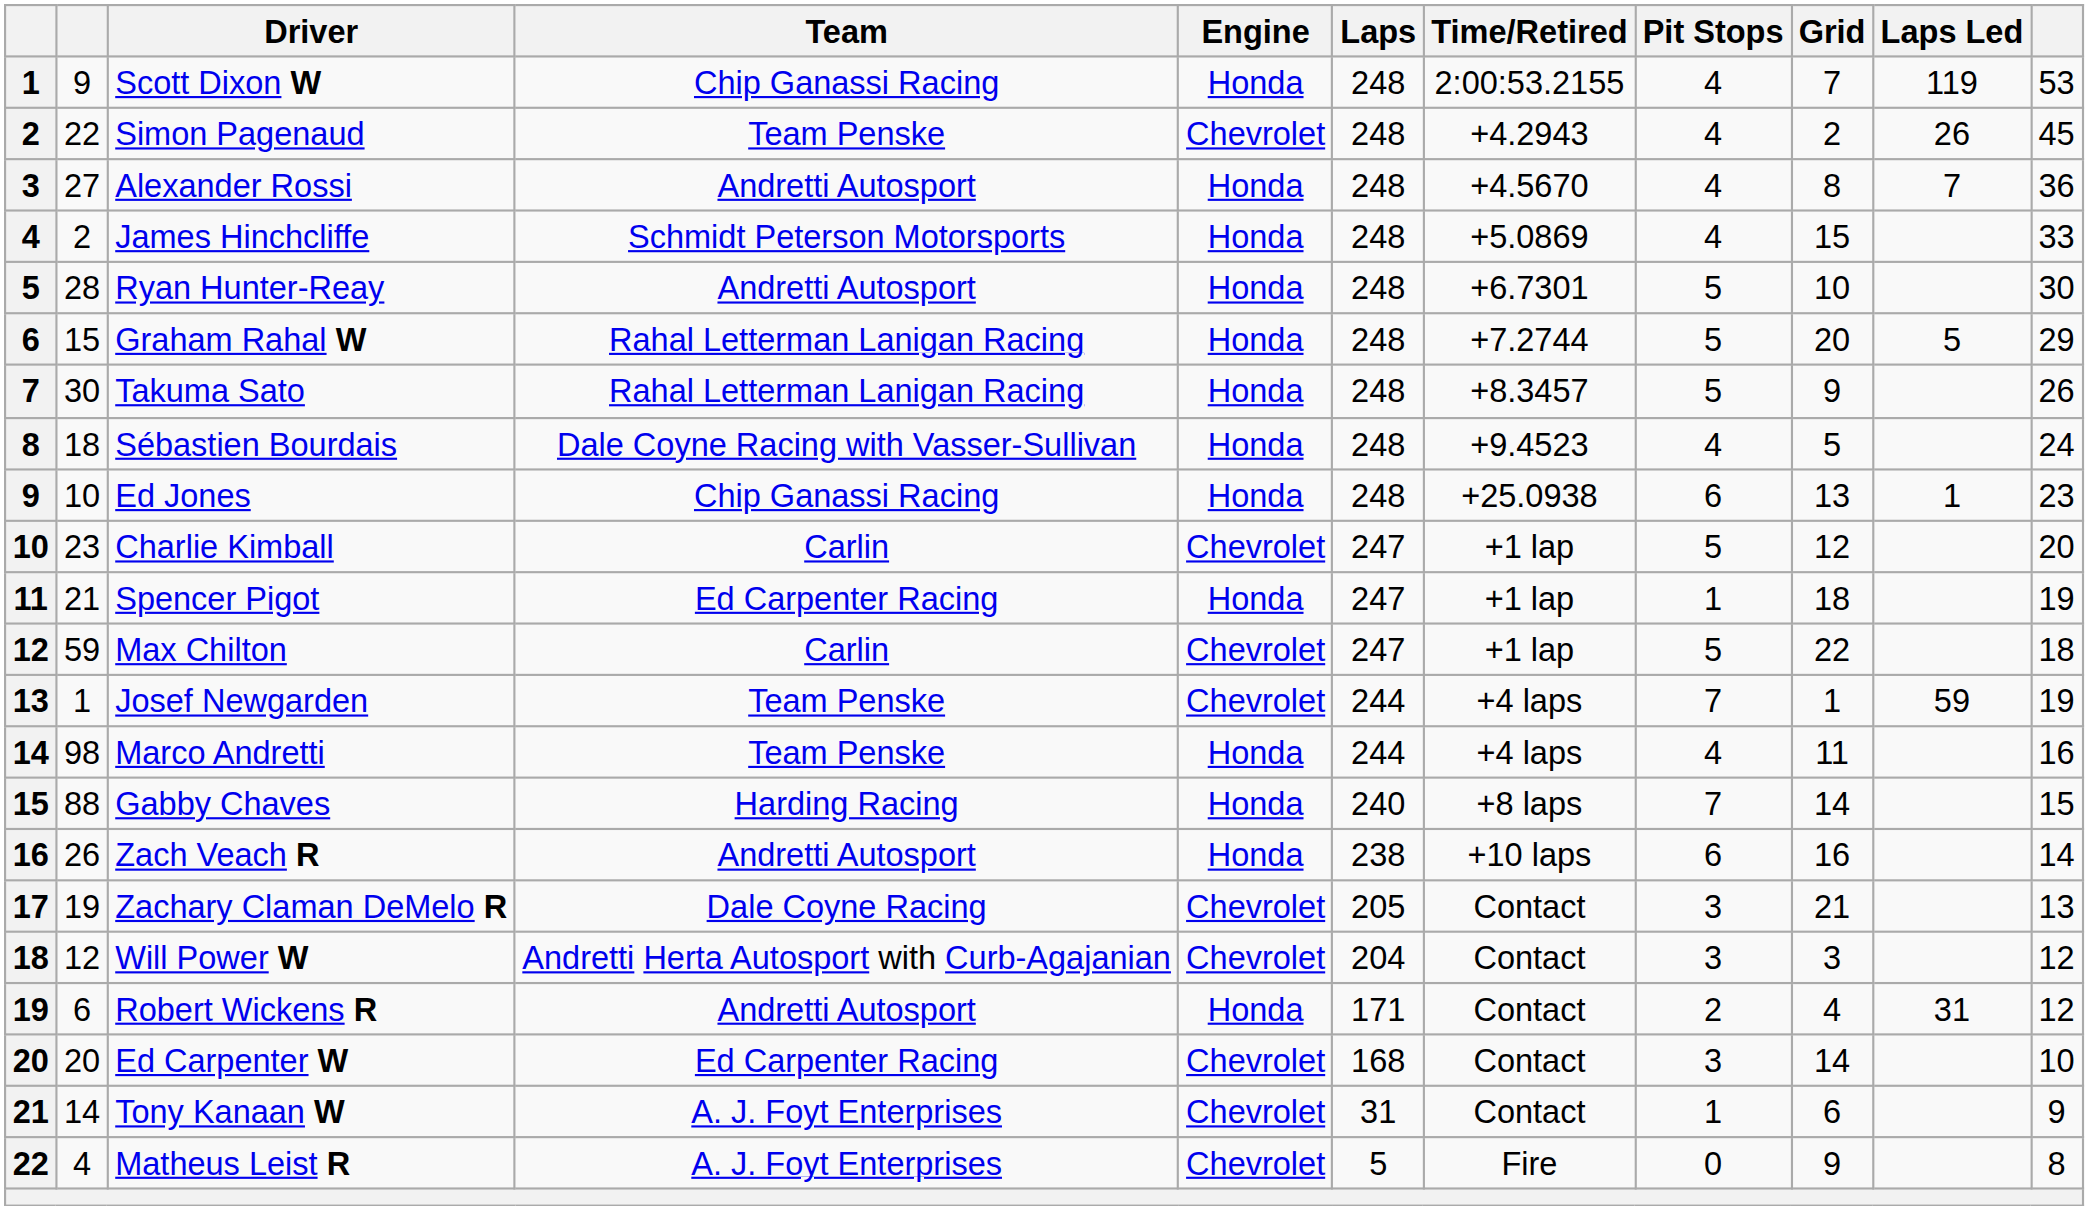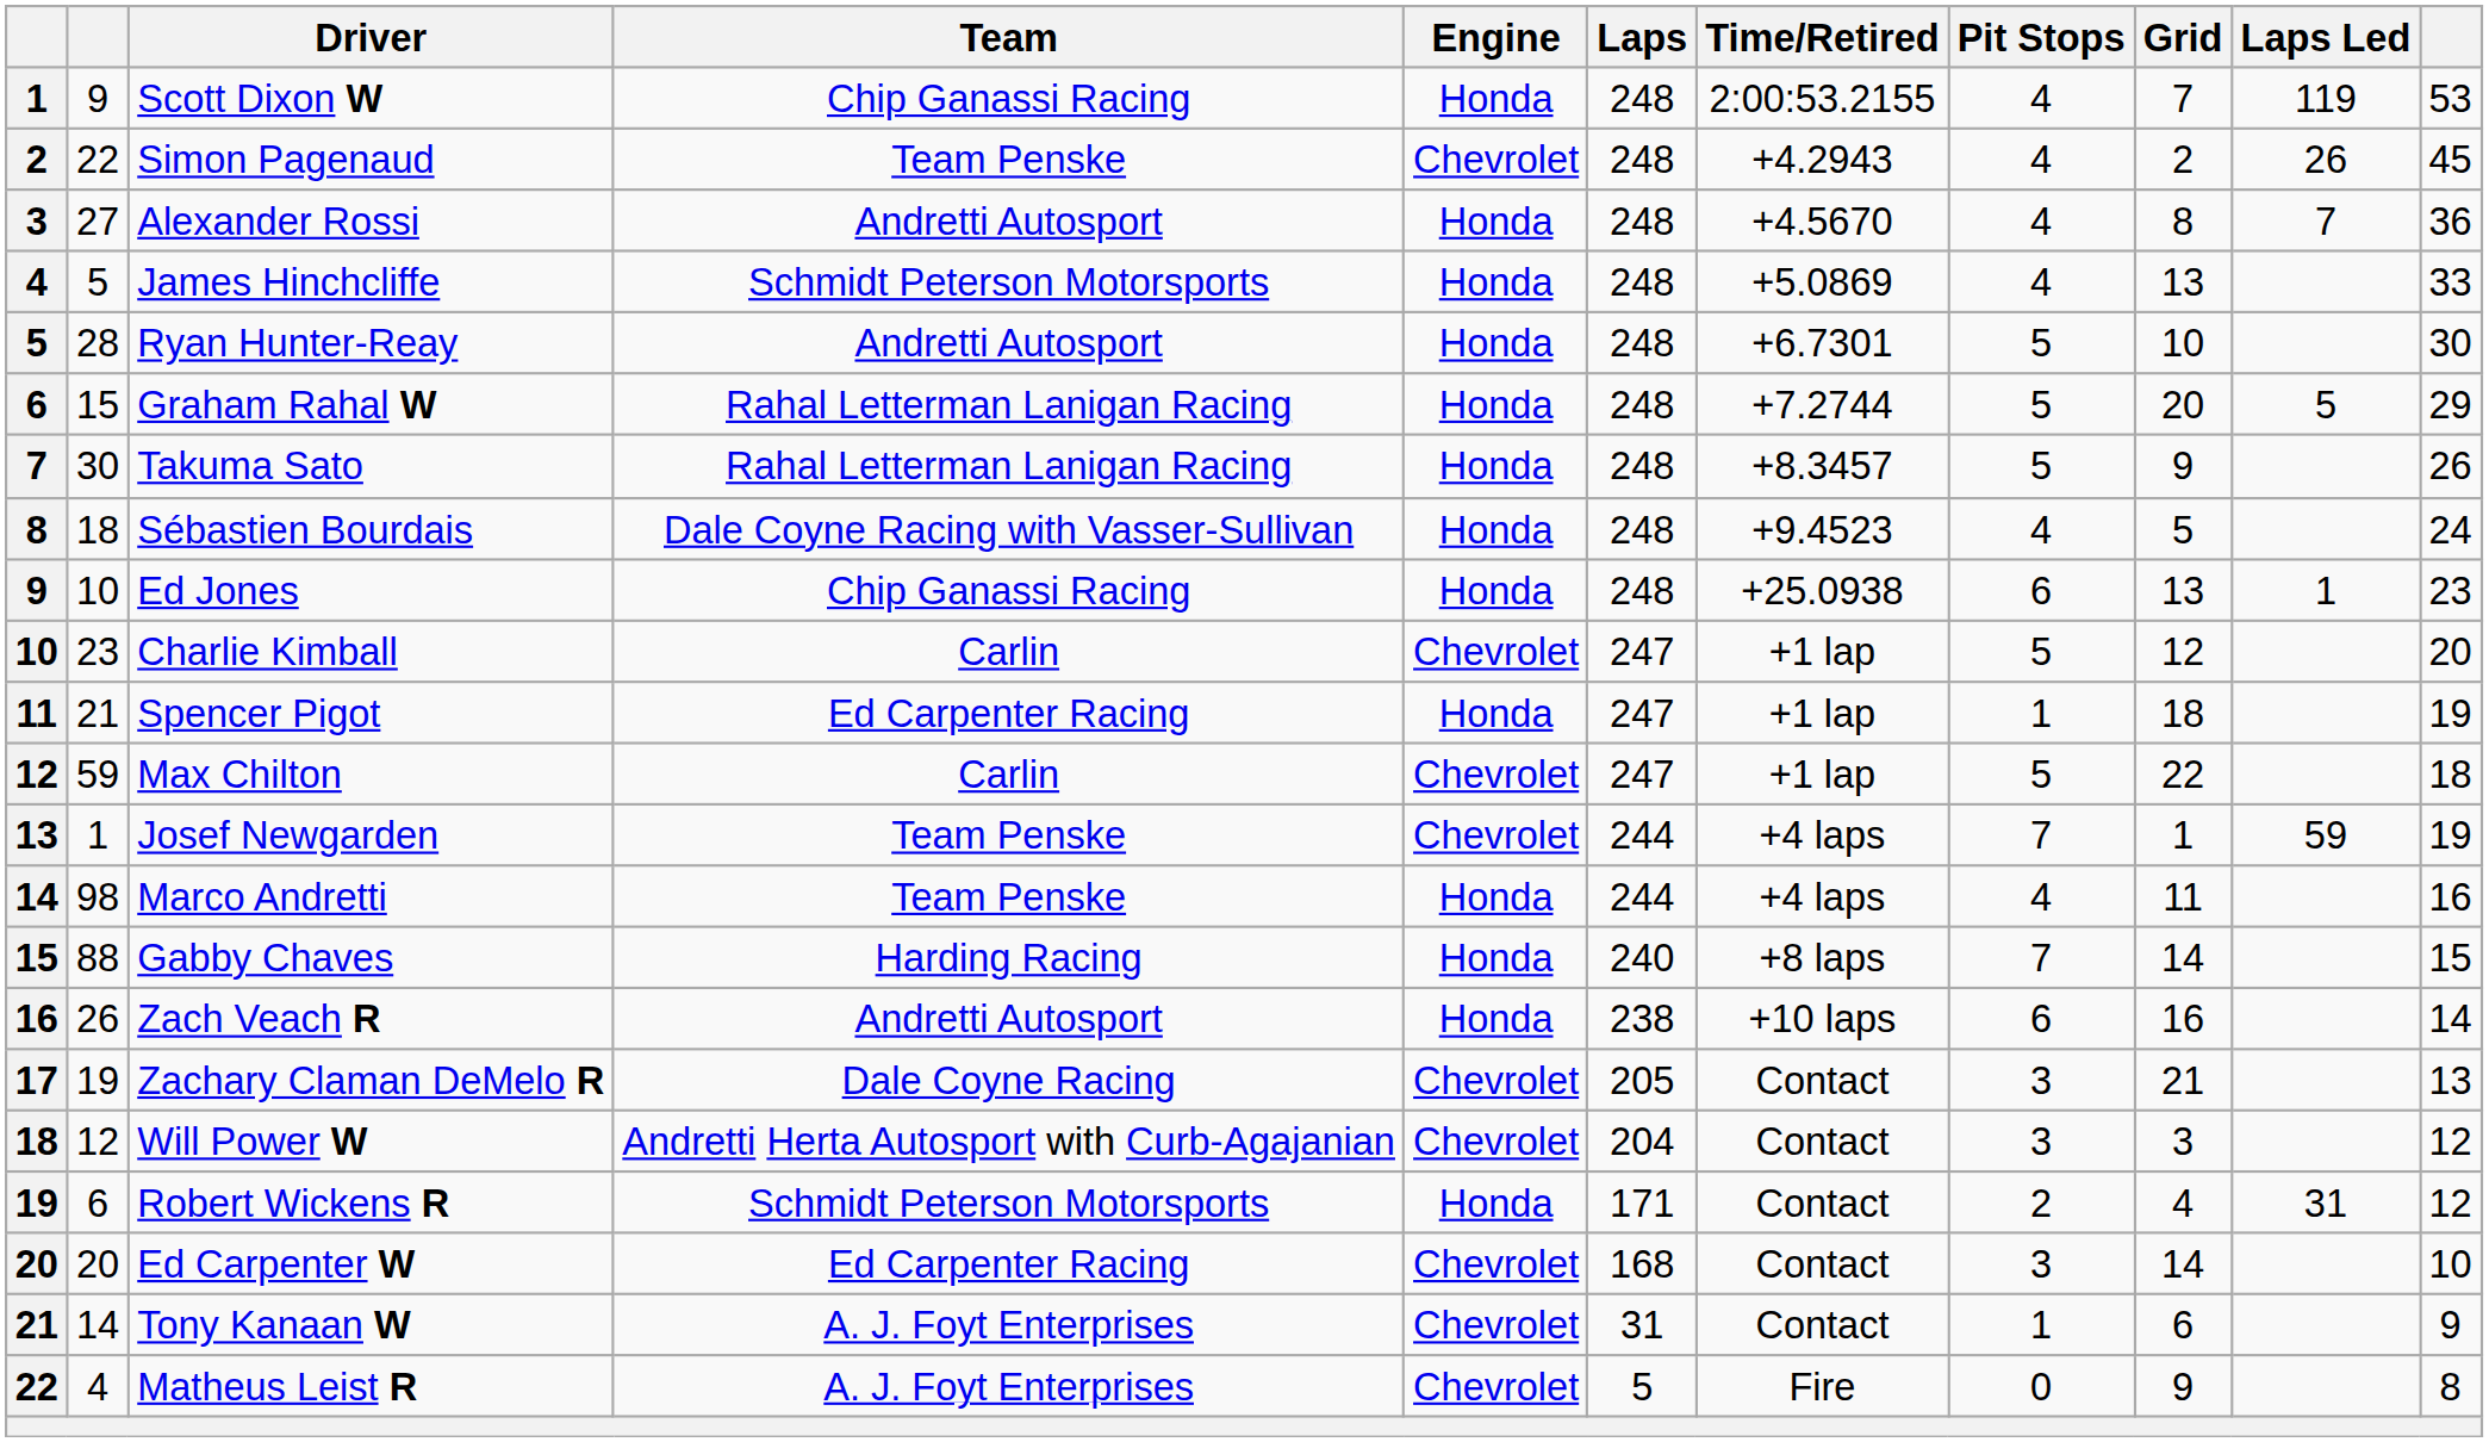 <table class="wikitable" style="text-align:center; font-size: 95%;">
 <tr>
 <th></th>
 <th></th>
 <th>Driver</th>
 <th>Team</th>
 <th>Engine</th>
 <th>Laps</th>
 <th>Time/Retired</th>
 <th>Pit Stops</th>
 <th>Grid</th>
 <th>Laps Led</th>
 <th></th>
 </tr>
 <tr>
 <th>1</th>
 <td>9</td>
 <td align="left"> <a href='#'>Scott Dixon</a> <strong><span>W</span></strong></td>
 <td><a href='#'>Chip Ganassi Racing</a></td>
 <td><a href='#'>Honda</a></td>
 <td>248</td>
 <td>2:00:53.2155</td>
 <td>4</td>
 <td>7</td>
 <td>119</td>
 <td>53</td>
 </tr>
 <tr>
 <th>2</th>
 <td>22</td>
 <td align="left"> <a href='#'>Simon Pagenaud</a></td>
 <td><a href='#'>Team Penske</a></td>
 <td><a href='#'>Chevrolet</a></td>
 <td>248</td>
 <td>+4.2943</td>
 <td>4</td>
 <td>2</td>
 <td>26</td>
 <td>45</td>
 </tr>
 <tr>
 <th>3</th>
 <td>27</td>
 <td align="left"> <a href='#'>Alexander Rossi</a></td>
 <td><a href='#'>Andretti Autosport</a></td>
 <td><a href='#'>Honda</a></td>
 <td>248</td>
 <td>+4.5670</td>
 <td>4</td>
 <td>8</td>
 <td>7</td>
 <td>36</td>
 </tr>
 <tr>
 <th>4</th>
-<td>2</td>
+<td>5</td>
 <td align="left"> <a href='#'>James Hinchcliffe</a></td>
 <td><a href='#'>Schmidt Peterson Motorsports</a></td>
 <td><a href='#'>Honda</a></td>
 <td>248</td>
 <td>+5.0869</td>
 <td>4</td>
-<td>15</td>
+<td>13</td>
 <td></td>
 <td>33</td>
 </tr>
 <tr>
 <th>5</th>
 <td>28</td>
 <td align="left"> <a href='#'>Ryan Hunter-Reay</a></td>
 <td><a href='#'>Andretti Autosport</a></td>
 <td><a href='#'>Honda</a></td>
 <td>248</td>
 <td>+6.7301</td>
 <td>5</td>
 <td>10</td>
 <td></td>
 <td>30</td>
 </tr>
 <tr>
 <th>6</th>
 <td>15</td>
 <td align="left"> <a href='#'>Graham Rahal</a> <strong><span>W</span></strong></td>
 <td><a href='#'>Rahal Letterman Lanigan Racing</a></td>
 <td><a href='#'>Honda</a></td>
 <td>248</td>
 <td>+7.2744</td>
 <td>5</td>
 <td>20</td>
 <td>5</td>
 <td>29</td>
 </tr>
 <tr>
 <th>7</th>
 <td>30</td>
 <td align="left"> <a href='#'>Takuma Sato</a></td>
 <td><a href='#'>Rahal Letterman Lanigan Racing</a></td>
 <td><a href='#'>Honda</a></td>
 <td>248</td>
 <td>+8.3457</td>
 <td>5</td>
 <td>9</td>
 <td></td>
 <td>26</td>
 </tr>
 <tr>
 <th>8</th>
 <td>18</td>
 <td align="left"> <a href='#'>Sébastien Bourdais</a></td>
 <td><a href='#'>Dale Coyne Racing with Vasser-Sullivan</a></td>
 <td><a href='#'>Honda</a></td>
 <td>248</td>
 <td>+9.4523</td>
 <td>4</td>
 <td>5</td>
 <td></td>
 <td>24</td>
 </tr>
 <tr>
 <th>9</th>
 <td>10</td>
 <td align="left"> <a href='#'>Ed Jones</a></td>
 <td><a href='#'>Chip Ganassi Racing</a></td>
 <td><a href='#'>Honda</a></td>
 <td>248</td>
 <td>+25.0938</td>
 <td>6</td>
 <td>13</td>
 <td>1</td>
 <td>23</td>
 </tr>
 <tr>
 <th>10</th>
 <td>23</td>
 <td align="left"> <a href='#'>Charlie Kimball</a></td>
 <td><a href='#'>Carlin</a></td>
 <td><a href='#'>Chevrolet</a></td>
 <td>247</td>
 <td>+1 lap</td>
 <td>5</td>
 <td>12</td>
 <td></td>
 <td>20</td>
 </tr>
 <tr>
 <th>11</th>
 <td>21</td>
 <td align="left"> <a href='#'>Spencer Pigot</a></td>
 <td><a href='#'>Ed Carpenter Racing</a></td>
 <td><a href='#'>Honda</a></td>
 <td>247</td>
 <td>+1 lap</td>
 <td>1</td>
 <td>18</td>
 <td></td>
 <td>19</td>
 </tr>
 <tr>
 <th>12</th>
 <td>59</td>
 <td align="left"> <a href='#'>Max Chilton</a></td>
 <td><a href='#'>Carlin</a></td>
 <td><a href='#'>Chevrolet</a></td>
 <td>247</td>
 <td>+1 lap</td>
 <td>5</td>
 <td>22</td>
 <td></td>
 <td>18</td>
 </tr>
 <tr>
 <th>13</th>
 <td>1</td>
 <td align="left"> <a href='#'>Josef Newgarden</a></td>
 <td><a href='#'>Team Penske</a></td>
 <td><a href='#'>Chevrolet</a></td>
 <td>244</td>
 <td>+4 laps</td>
 <td>7</td>
 <td>1</td>
 <td>59</td>
 <td>19</td>
 </tr>
 <tr>
 <th>14</th>
 <td>98</td>
 <td align="left"> <a href='#'>Marco Andretti</a></td>
 <td><a href='#'>Team Penske</a></td>
 <td><a href='#'>Honda</a></td>
 <td>244</td>
 <td>+4 laps</td>
 <td>4</td>
 <td>11</td>
 <td></td>
 <td>16</td>
 </tr>
 <tr>
 <th>15</th>
 <td>88</td>
 <td align="left"> <a href='#'>Gabby Chaves</a></td>
 <td><a href='#'>Harding Racing</a></td>
 <td><a href='#'>Honda</a></td>
 <td>240</td>
 <td>+8 laps</td>
 <td>7</td>
 <td>14</td>
 <td></td>
 <td>15</td>
 </tr>
 <tr>
 <th>16</th>
 <td>26</td>
 <td align="left"> <a href='#'>Zach Veach</a> <strong><span>R</span></strong></td>
 <td><a href='#'>Andretti Autosport</a></td>
 <td><a href='#'>Honda</a></td>
 <td>238</td>
 <td>+10 laps</td>
 <td>6</td>
 <td>16</td>
 <td></td>
 <td>14</td>
 </tr>
 <tr>
 <th>17</th>
 <td>19</td>
 <td align="left"> <a href='#'>Zachary Claman DeMelo</a> <strong><span>R</span></strong></td>
 <td><a href='#'>Dale Coyne Racing</a></td>
 <td><a href='#'>Chevrolet</a></td>
 <td>205</td>
 <td>Contact</td>
 <td>3</td>
 <td>21</td>
 <td></td>
 <td>13</td>
 </tr>
 <tr>
 <th>18</th>
 <td>12</td>
 <td align="left"> <a href='#'>Will Power</a> <strong><span>W</span></strong></td>
 <td><a href='#'>Andretti</a> <a href='#'>Herta Autosport</a> with <a href='#'>Curb-Agajanian</a></td>
 <td><a href='#'>Chevrolet</a></td>
 <td>204</td>
 <td>Contact</td>
 <td>3</td>
 <td>3</td>
 <td></td>
 <td>12</td>
 </tr>
 <tr>
 <th>19</th>
 <td>6</td>
 <td align="left"> <a href='#'>Robert Wickens</a> <strong><span>R</span></strong></td>
-<td><a href='#'>Andretti Autosport</a></td>
+<td><a href='#'>Schmidt Peterson Motorsports</a></td>
 <td><a href='#'>Honda</a></td>
 <td>171</td>
 <td>Contact</td>
 <td>2</td>
 <td>4</td>
 <td>31</td>
 <td>12</td>
 </tr>
 <tr>
 <th>20</th>
 <td>20</td>
 <td align="left"> <a href='#'>Ed Carpenter</a> <strong><span>W</span></strong></td>
 <td><a href='#'>Ed Carpenter Racing</a></td>
 <td><a href='#'>Chevrolet</a></td>
 <td>168</td>
 <td>Contact</td>
 <td>3</td>
 <td>14</td>
 <td></td>
 <td>10</td>
 </tr>
 <tr>
 <th>21</th>
 <td>14</td>
 <td align="left"> <a href='#'>Tony Kanaan</a> <strong><span>W</span></strong></td>
 <td><a href='#'>A. J. Foyt Enterprises</a></td>
 <td><a href='#'>Chevrolet</a></td>
 <td>31</td>
 <td>Contact</td>
 <td>1</td>
 <td>6</td>
 <td></td>
 <td>9</td>
 </tr>
 <tr>
 <th>22</th>
 <td>4</td>
 <td align="left"> <a href='#'>Matheus Leist</a> <strong><span>R</span></strong></td>
 <td><a href='#'>A. J. Foyt Enterprises</a></td>
 <td><a href='#'>Chevrolet</a></td>
 <td>5</td>
 <td>Fire</td>
 <td>0</td>
 <td>9</td>
 <td></td>
 <td>8</td>
 </tr>
 <tr>
 <th colspan="11"></th>
 </tr>
 </table>
